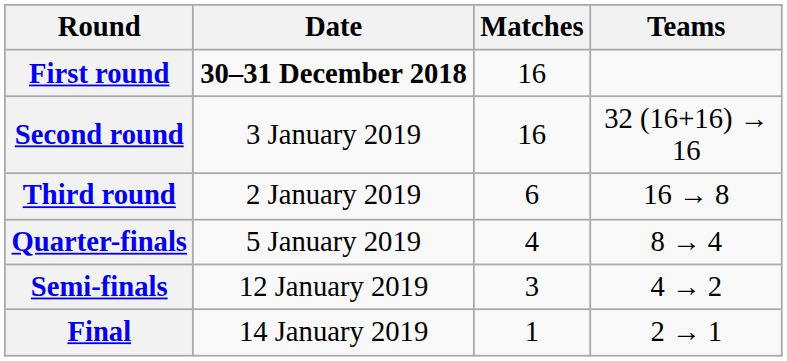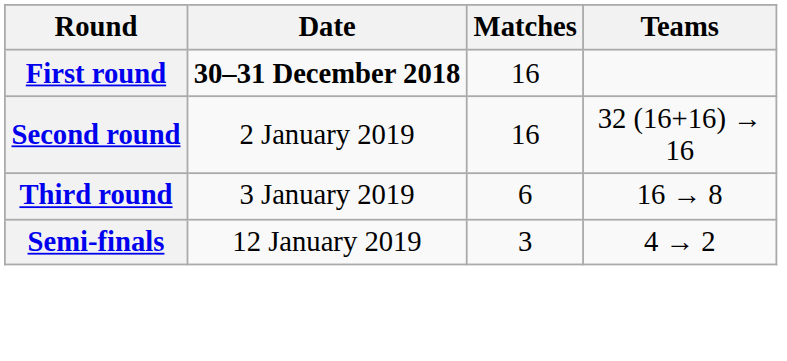 <table class="wikitable" style="text-align: center">
 <tr>
 <th>Round</th>
 <th>Date</th>
 <th>Matches</th>
 <th style="width:100px;">Teams</th>
 </tr>
 <tr>
 <th><a href='#'>First round</a></th>
 <td><strong>30–31 December 2018</strong></td>
 <td>16</td>
 <td></td>
 </tr>
 <tr>
 <th><a href='#'>Second round</a></th>
-<td>3 January 2019</td>
+<td>2 January 2019</td>
 <td>16</td>
 <td>32 (16+16) → 16</td>
 </tr>
 <tr>
 <th><a href='#'>Third round</a></th>
-<td>2 January 2019</td>
+<td>3 January 2019</td>
 <td>6</td>
 <td>16 → 8</td>
-</tr>
-<tr>
-<th><a href='#'>Quarter-finals</a></th>
-<td>5 January 2019</td>
-<td>4</td>
-<td>8 → 4</td>
 </tr>
 <tr>
 <th><a href='#'>Semi-finals</a></th>
 <td>12 January 2019</td>
 <td>3</td>
 <td>4 → 2</td>
 </tr>
-<tr>
-<th><a href='#'>Final</a></th>
-<td>14 January 2019</td>
-<td>1</td>
-<td>2 → 1</td>
-</tr>
 </table>
